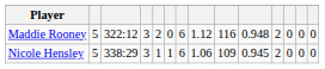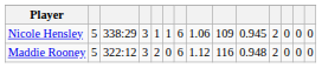 <table class="wikitable sortable" style="text-align:center">
 <tr>
 </tr>
 <tr>
 <th>Player</th>
 <th></th>
 <th></th>
 <th></th>
 <th></th>
 <th></th>
 <th></th>
 <th></th>
 <th></th>
 <th></th>
 <th></th>
 <th></th>
 <th></th>
 <th></th>
 </tr>
 <tr>
+<td style="text-align:left;"><a href='#'>Nicole Hensley</a></td>
+<td>5</td>
+<td>338:29</td>
+<td>3</td>
+<td>1</td>
+<td>1</td>
+<td>6</td>
+<td>1.06</td>
+<td>109</td>
+<td>0.945</td>
+<td>2</td>
+<td>0</td>
+<td>0</td>
+<td>0</td>
+</tr>
+<tr>
 <td style="text-align:left;"><a href='#'>Maddie Rooney</a></td>
 <td>5</td>
 <td>322:12</td>
 <td>3</td>
 <td>2</td>
 <td>0</td>
 <td>6</td>
 <td>1.12</td>
 <td>116</td>
 <td>0.948</td>
 <td>2</td>
 <td>0</td>
 <td>0</td>
 <td>0</td>
 </tr>
-<tr>
-<td style="text-align:left;"><a href='#'>Nicole Hensley</a></td>
-<td>5</td>
-<td>338:29</td>
-<td>3</td>
-<td>1</td>
-<td>1</td>
-<td>6</td>
-<td>1.06</td>
-<td>109</td>
-<td>0.945</td>
-<td>2</td>
-<td>0</td>
-<td>0</td>
-<td>0</td>
-</tr>
 </table>
